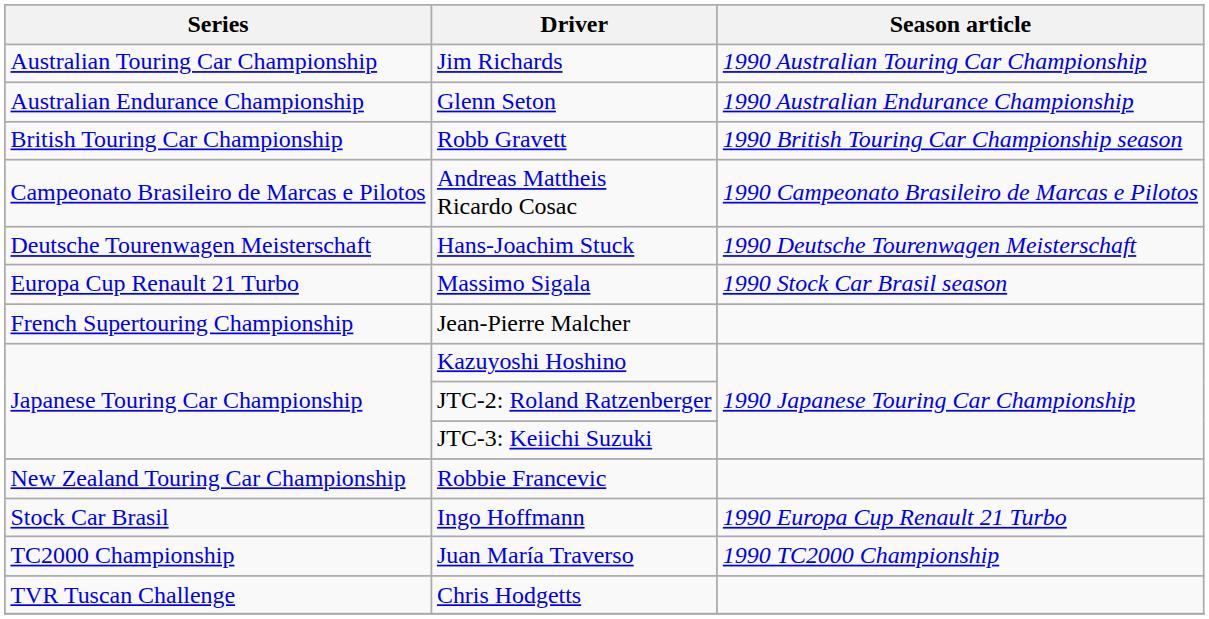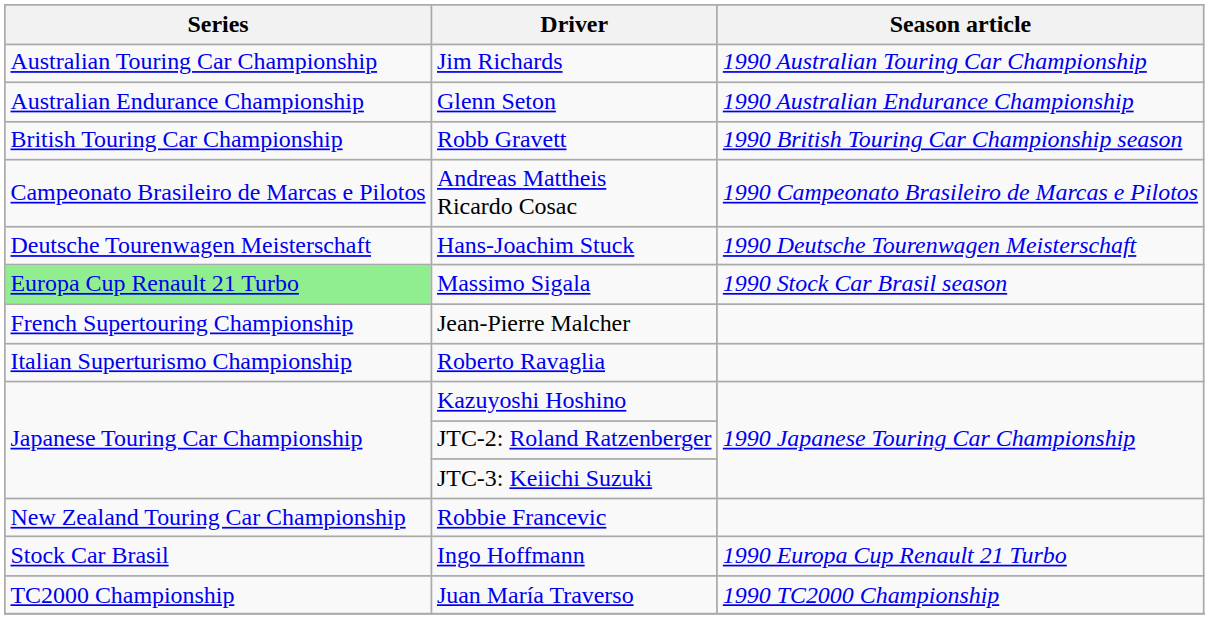 <table class="wikitable" style="font-size: 87%;">
 <tr>
 <th>Series</th>
 <th>Driver</th>
 <th>Season article</th>
 </tr>
 <tr>
 <td><a href='#'>Australian Touring Car Championship</a></td>
 <td> <a href='#'>Jim Richards</a></td>
 <td><em><a href='#'>1990 Australian Touring Car Championship</a></em></td>
 </tr>
 <tr>
 <td><a href='#'>Australian Endurance Championship</a></td>
 <td> <a href='#'>Glenn Seton</a></td>
 <td><em><a href='#'>1990 Australian Endurance Championship</a></em></td>
 </tr>
 <tr>
 <td><a href='#'>British Touring Car Championship</a></td>
 <td> <a href='#'>Robb Gravett</a></td>
 <td><em><a href='#'>1990 British Touring Car Championship season</a></em></td>
 </tr>
 <tr>
 <td><a href='#'>Campeonato Brasileiro de Marcas e Pilotos</a></td>
 <td> <a href='#'>Andreas Mattheis</a><br> Ricardo Cosac</td>
 <td><em><a href='#'>1990 Campeonato Brasileiro de Marcas e Pilotos</a></em></td>
 </tr>
 <tr>
 <td><a href='#'>Deutsche Tourenwagen Meisterschaft</a></td>
 <td> <a href='#'>Hans-Joachim Stuck</a></td>
 <td><em><a href='#'>1990 Deutsche Tourenwagen Meisterschaft</a></em></td>
 </tr>
 <tr>
-<td><a href='#'>Europa Cup Renault 21 Turbo</a></td>
+<td style="background: lightgreen;"><a href='#'>Europa Cup Renault 21 Turbo</a></td>
 <td> <a href='#'>Massimo Sigala</a></td>
 <td><em><a href='#'>1990 Stock Car Brasil season</a></em></td>
 </tr>
 <tr>
 <td><a href='#'>French Supertouring Championship</a></td>
 <td> Jean-Pierre Malcher</td>
+<td></td>
+</tr>
+<tr>
+<td><a href='#'>Italian Superturismo Championship</a></td>
+<td> <a href='#'>Roberto Ravaglia</a></td>
 <td></td>
 </tr>
 <tr>
 <td rowspan=3><a href='#'>Japanese Touring Car Championship</a></td>
 <td> <a href='#'>Kazuyoshi Hoshino</a></td>
 <td rowspan=3><em><a href='#'>1990 Japanese Touring Car Championship</a></em></td>
 </tr>
 <tr>
 <td>JTC-2:  <a href='#'>Roland Ratzenberger</a></td>
 </tr>
 <tr>
 <td>JTC-3:  <a href='#'>Keiichi Suzuki</a></td>
 </tr>
 <tr>
 <td><a href='#'>New Zealand Touring Car Championship</a></td>
 <td> <a href='#'>Robbie Francevic</a></td>
 <td></td>
 </tr>
 <tr>
 <td><a href='#'>Stock Car Brasil</a></td>
 <td> <a href='#'>Ingo Hoffmann</a></td>
 <td><em><a href='#'>1990 Europa Cup Renault 21 Turbo</a></em></td>
 </tr>
 <tr>
 <td><a href='#'>TC2000 Championship</a></td>
 <td> <a href='#'>Juan María Traverso</a></td>
 <td><em><a href='#'>1990 TC2000 Championship</a></em></td>
 </tr>
 <tr>
-<td><a href='#'>TVR Tuscan Challenge</a></td>
-<td> <a href='#'>Chris Hodgetts</a></td>
-<td></td>
-</tr>
-<tr>
 </tr>
 </table>
